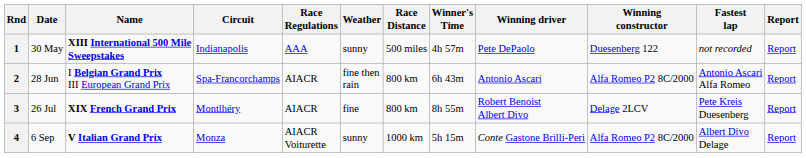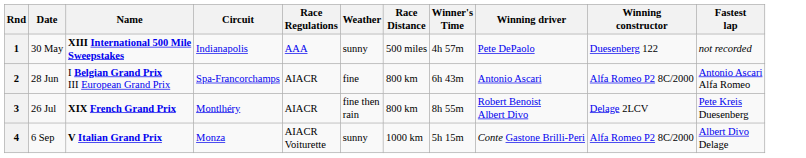 <table class="wikitable" style="font-size:95%">
 <tr>
 <th>Rnd</th>
 <th>Date</th>
 <th>Name</th>
 <th>Circuit</th>
 <th>Race<br>Regulations</th>
 <th>Weather</th>
 <th>Race<br>Distance</th>
 <th>Winner's<br>Time</th>
 <th>Winning driver</th>
 <th>Winning<br>constructor</th>
 <th>Fastest<br>lap</th>
-<th>Report</th>
 </tr>
 <tr>
 <th>1</th>
 <td>30 May</td>
 <td> <strong>XIII <a href='#'>International 500 Mile <br>Sweepstakes</a></strong></td>
 <td><a href='#'>Indianapolis</a></td>
 <td><a href='#'>AAA</a></td>
 <td>sunny</td>
 <td>500 miles</td>
 <td>4h 57m</td>
 <td> <a href='#'>Pete DePaolo</a></td>
 <td><a href='#'>Duesenberg</a> 122</td>
 <td><em>not recorded</em></td>
-<td><a href='#'>Report</a></td>
 </tr>
 <tr>
 <th>2</th>
 <td>28 Jun</td>
 <td> I <strong><a href='#'>Belgian Grand Prix</a> </strong><br> III <a href='#'>European Grand Prix</a></td>
 <td><a href='#'>Spa-Francorchamps</a></td>
 <td>AIACR</td>
-<td>fine then<br> rain</td>
+<td>fine</td>
 <td>800 km</td>
 <td>6h 43m</td>
 <td> <a href='#'>Antonio Ascari</a></td>
 <td><a href='#'>Alfa Romeo P2</a> 8C/2000</td>
 <td> <a href='#'>Antonio Ascari</a><br>Alfa Romeo</td>
-<td><a href='#'>Report</a></td>
 </tr>
 <tr>
 <th>3</th>
 <td>26 Jul</td>
 <td> <strong>XIX <a href='#'>French Grand Prix</a> </strong></td>
 <td><a href='#'>Montlhéry</a></td>
 <td>AIACR</td>
-<td>fine</td>
+<td>fine then<br> rain</td>
 <td>800 km</td>
 <td>8h 55m</td>
 <td> <a href='#'>Robert Benoist</a><br> <a href='#'>Albert Divo</a></td>
 <td><a href='#'>Delage</a> 2LCV</td>
 <td> <a href='#'>Pete Kreis</a><br>Duesenberg</td>
-<td><a href='#'>Report</a></td>
 </tr>
 <tr>
 <th>4</th>
 <td>6 Sep</td>
 <td> <strong>V <a href='#'>Italian Grand Prix</a> </strong></td>
 <td><a href='#'>Monza</a></td>
 <td>AIACR<br>Voiturette</td>
 <td>sunny</td>
 <td>1000 km</td>
 <td>5h 15m</td>
 <td> <em>Conte</em> <a href='#'>Gastone Brilli-Peri</a></td>
 <td><a href='#'>Alfa Romeo P2</a> 8C/2000</td>
 <td> <a href='#'>Albert Divo</a><br>Delage</td>
-<td><a href='#'>Report</a></td>
 </tr>
 </table>
